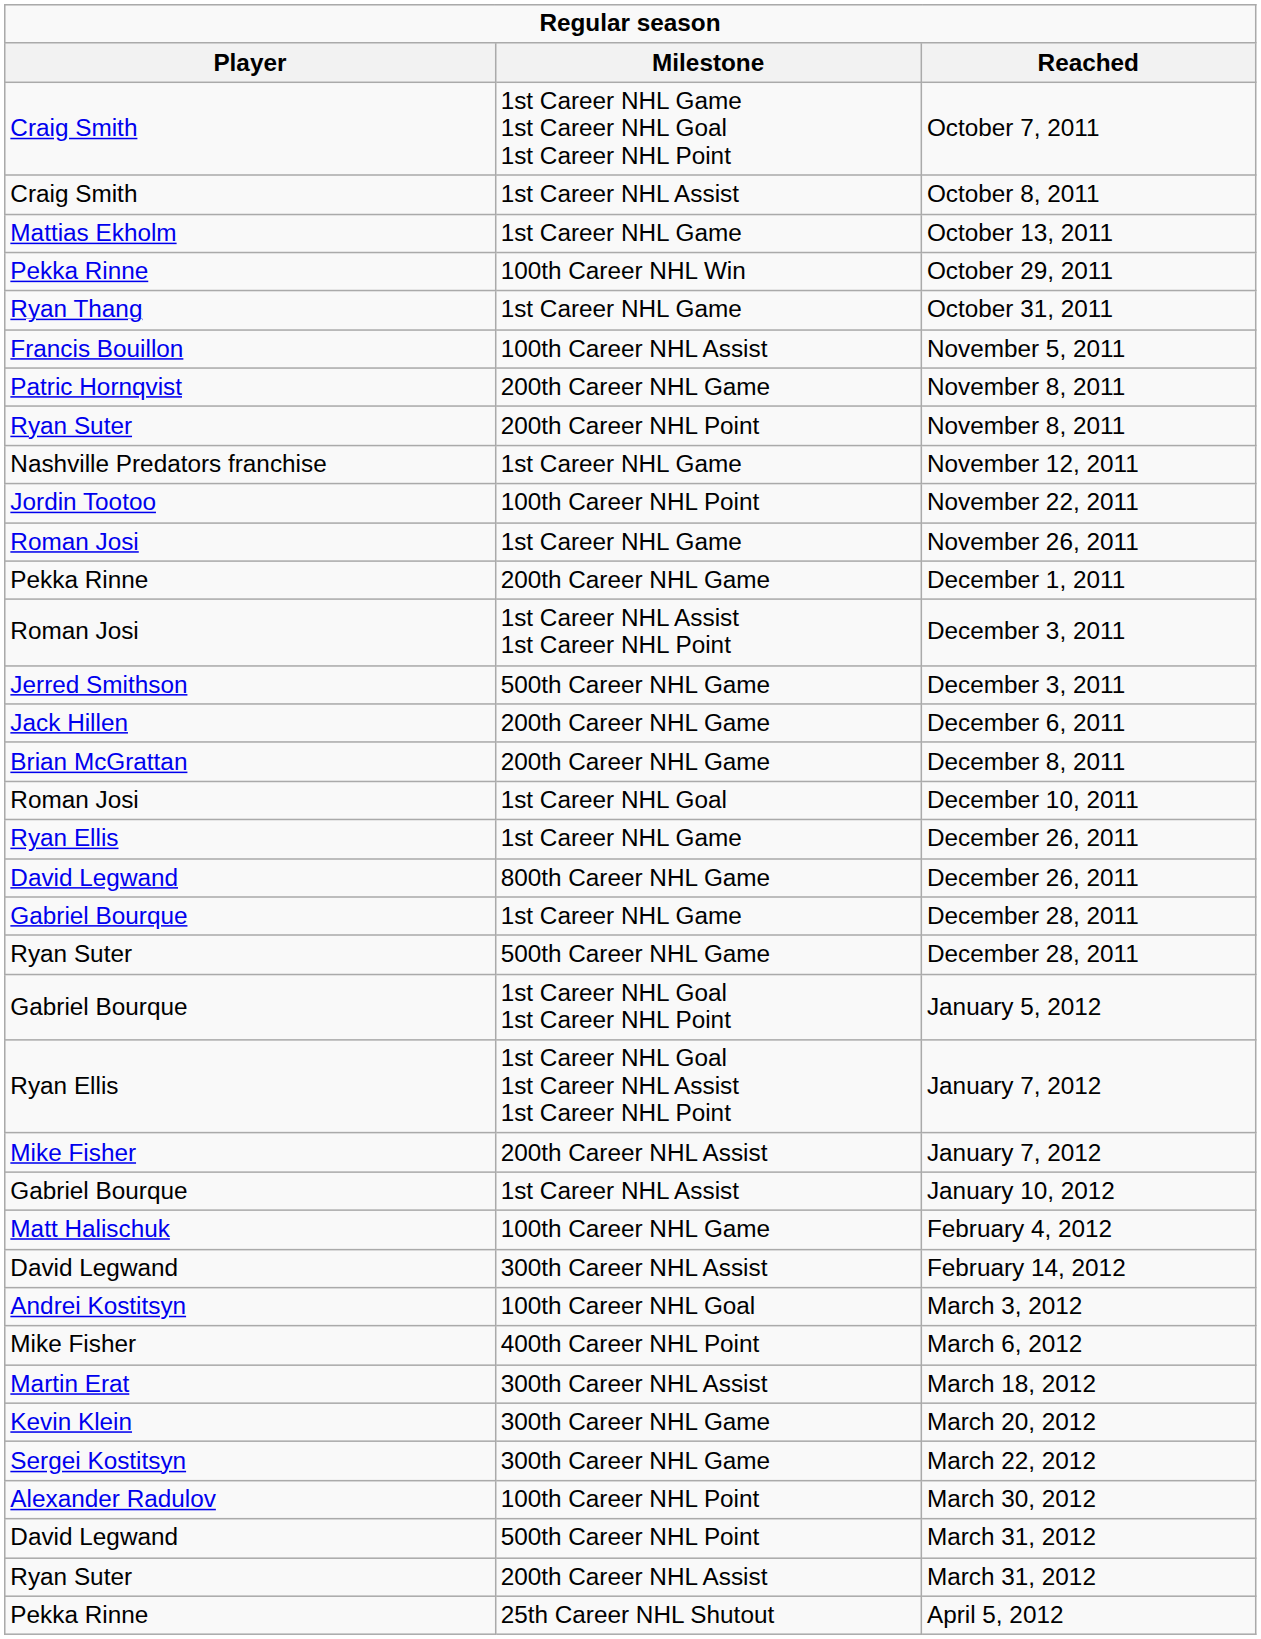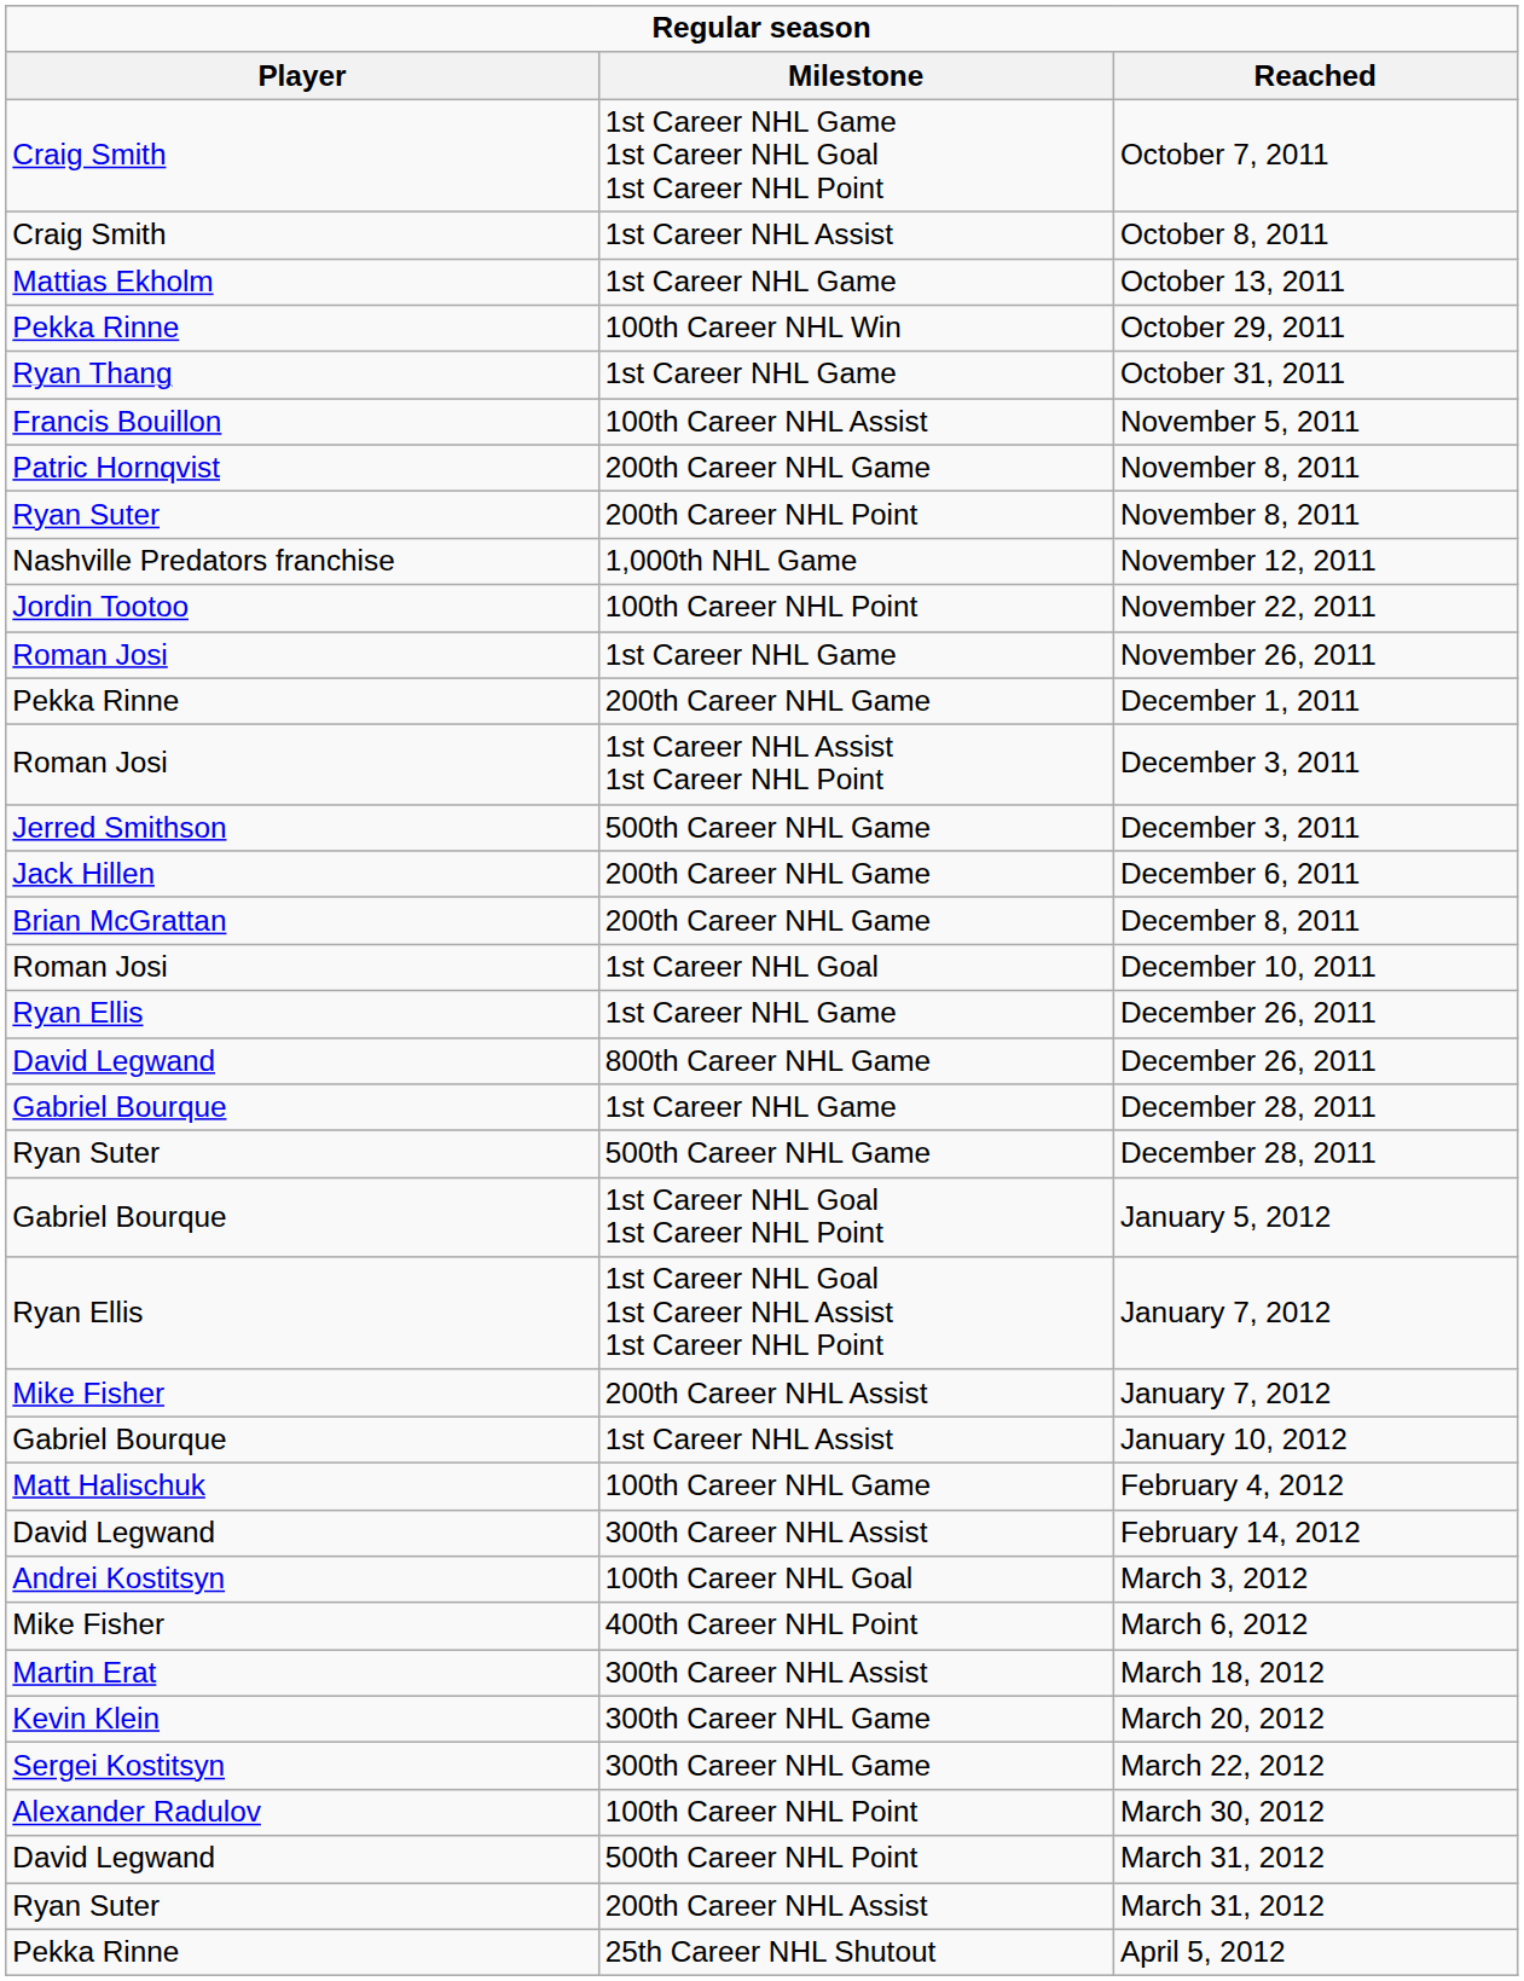 <table class="wikitable" width="52%">
 <tr>
 <td colspan="10" align="center"><strong>Regular season</strong></td>
 </tr>
 <tr>
 <th>Player</th>
 <th>Milestone</th>
 <th>Reached</th>
 </tr>
 <tr>
 <td><a href='#'>Craig Smith</a></td>
 <td>1st Career NHL Game<br>1st Career NHL Goal<br>1st Career NHL Point</td>
 <td>October 7, 2011</td>
 </tr>
 <tr>
 <td>Craig Smith</td>
 <td>1st Career NHL Assist</td>
 <td>October 8, 2011</td>
 </tr>
 <tr>
 <td><a href='#'>Mattias Ekholm</a></td>
 <td>1st Career NHL Game</td>
 <td>October 13, 2011</td>
 </tr>
 <tr>
 <td><a href='#'>Pekka Rinne</a></td>
 <td>100th Career NHL Win</td>
 <td>October 29, 2011</td>
 </tr>
 <tr>
 <td><a href='#'>Ryan Thang</a></td>
 <td>1st Career NHL Game</td>
 <td>October 31, 2011</td>
 </tr>
 <tr>
 <td><a href='#'>Francis Bouillon</a></td>
 <td>100th Career NHL Assist</td>
 <td>November 5, 2011</td>
 </tr>
 <tr>
 <td><a href='#'>Patric Hornqvist</a></td>
 <td>200th Career NHL Game</td>
 <td>November 8, 2011</td>
 </tr>
 <tr>
 <td><a href='#'>Ryan Suter</a></td>
 <td>200th Career NHL Point</td>
 <td>November 8, 2011</td>
 </tr>
 <tr>
 <td>Nashville Predators franchise</td>
-<td>1st Career NHL Game</td>
+<td>1,000th NHL Game</td>
 <td>November 12, 2011</td>
 </tr>
 <tr>
 <td><a href='#'>Jordin Tootoo</a></td>
 <td>100th Career NHL Point</td>
 <td>November 22, 2011</td>
 </tr>
 <tr>
 <td><a href='#'>Roman Josi</a></td>
 <td>1st Career NHL Game</td>
 <td>November 26, 2011</td>
 </tr>
 <tr>
 <td>Pekka Rinne</td>
 <td>200th Career NHL Game</td>
 <td>December 1, 2011</td>
 </tr>
 <tr>
 <td>Roman Josi</td>
 <td>1st Career NHL Assist<br>1st Career NHL Point</td>
 <td>December 3, 2011</td>
 </tr>
 <tr>
 <td><a href='#'>Jerred Smithson</a></td>
 <td>500th Career NHL Game</td>
 <td>December 3, 2011</td>
 </tr>
 <tr>
 <td><a href='#'>Jack Hillen</a></td>
 <td>200th Career NHL Game</td>
 <td>December 6, 2011</td>
 </tr>
 <tr>
 <td><a href='#'>Brian McGrattan</a></td>
 <td>200th Career NHL Game</td>
 <td>December 8, 2011</td>
 </tr>
 <tr>
 <td>Roman Josi</td>
 <td>1st Career NHL Goal</td>
 <td>December 10, 2011</td>
 </tr>
 <tr>
 <td><a href='#'>Ryan Ellis</a></td>
 <td>1st Career NHL Game</td>
 <td>December 26, 2011</td>
 </tr>
 <tr>
 <td><a href='#'>David Legwand</a></td>
 <td>800th Career NHL Game</td>
 <td>December 26, 2011</td>
 </tr>
 <tr>
 <td><a href='#'>Gabriel Bourque</a></td>
 <td>1st Career NHL Game</td>
 <td>December 28, 2011</td>
 </tr>
 <tr>
 <td>Ryan Suter</td>
 <td>500th Career NHL Game</td>
 <td>December 28, 2011</td>
 </tr>
 <tr>
 <td>Gabriel Bourque</td>
 <td>1st Career NHL Goal<br>1st Career NHL Point</td>
 <td>January 5, 2012</td>
 </tr>
 <tr>
 <td>Ryan Ellis</td>
 <td>1st Career NHL Goal<br>1st Career NHL Assist<br>1st Career NHL Point</td>
 <td>January 7, 2012</td>
 </tr>
 <tr>
 <td><a href='#'>Mike Fisher</a></td>
 <td>200th Career NHL Assist</td>
 <td>January 7, 2012</td>
 </tr>
 <tr>
 <td>Gabriel Bourque</td>
 <td>1st Career NHL Assist</td>
 <td>January 10, 2012</td>
 </tr>
 <tr>
 <td><a href='#'>Matt Halischuk</a></td>
 <td>100th Career NHL Game</td>
 <td>February 4, 2012</td>
 </tr>
 <tr>
 <td>David Legwand</td>
 <td>300th Career NHL Assist</td>
 <td>February 14, 2012</td>
 </tr>
 <tr>
 <td><a href='#'>Andrei Kostitsyn</a></td>
 <td>100th Career NHL Goal</td>
 <td>March 3, 2012</td>
 </tr>
 <tr>
 <td>Mike Fisher</td>
 <td>400th Career NHL Point</td>
 <td>March 6, 2012</td>
 </tr>
 <tr>
 <td><a href='#'>Martin Erat</a></td>
 <td>300th Career NHL Assist</td>
 <td>March 18, 2012</td>
 </tr>
 <tr>
 <td><a href='#'>Kevin Klein</a></td>
 <td>300th Career NHL Game</td>
 <td>March 20, 2012</td>
 </tr>
 <tr>
 <td><a href='#'>Sergei Kostitsyn</a></td>
 <td>300th Career NHL Game</td>
 <td>March 22, 2012</td>
 </tr>
 <tr>
 <td><a href='#'>Alexander Radulov</a></td>
 <td>100th Career NHL Point</td>
 <td>March 30, 2012</td>
 </tr>
 <tr>
 <td>David Legwand</td>
 <td>500th Career NHL Point</td>
 <td>March 31, 2012</td>
 </tr>
 <tr>
 <td>Ryan Suter</td>
 <td>200th Career NHL Assist</td>
 <td>March 31, 2012</td>
 </tr>
 <tr>
 <td>Pekka Rinne</td>
 <td>25th Career NHL Shutout</td>
 <td>April 5, 2012</td>
 </tr>
 </table>
